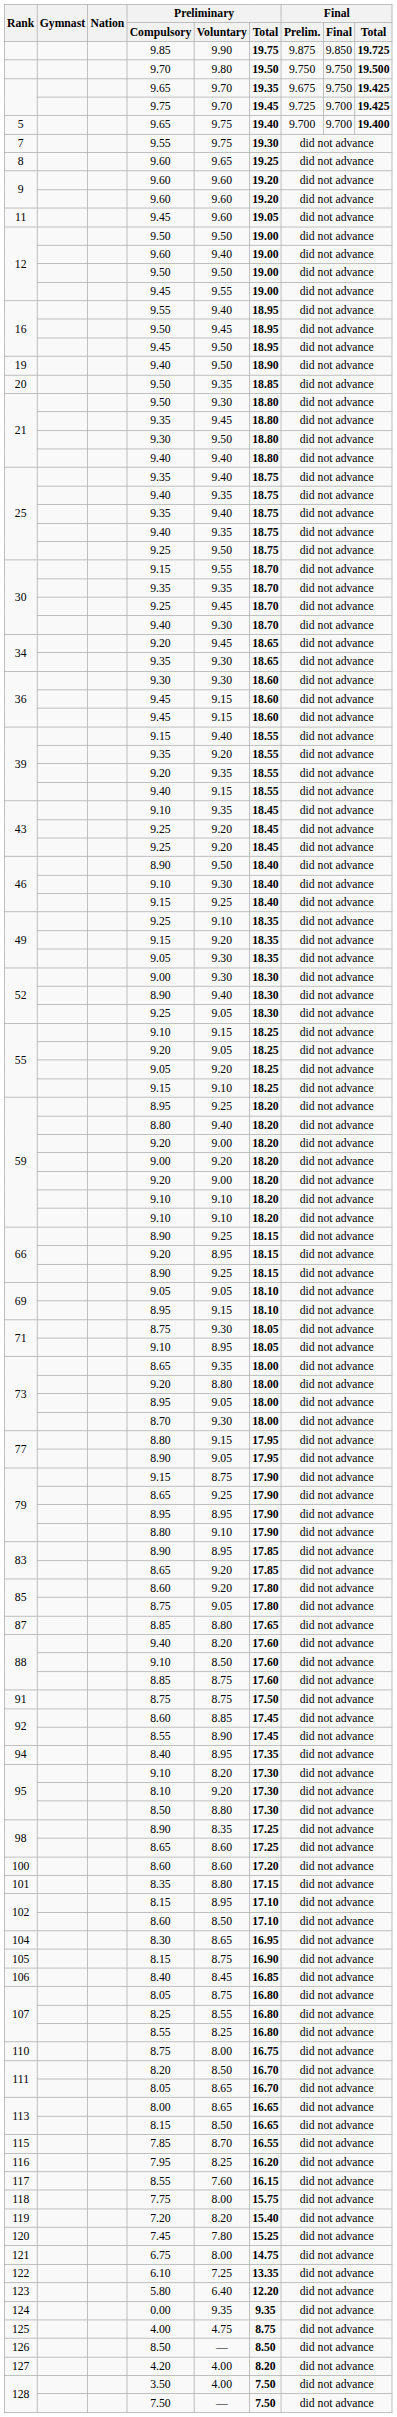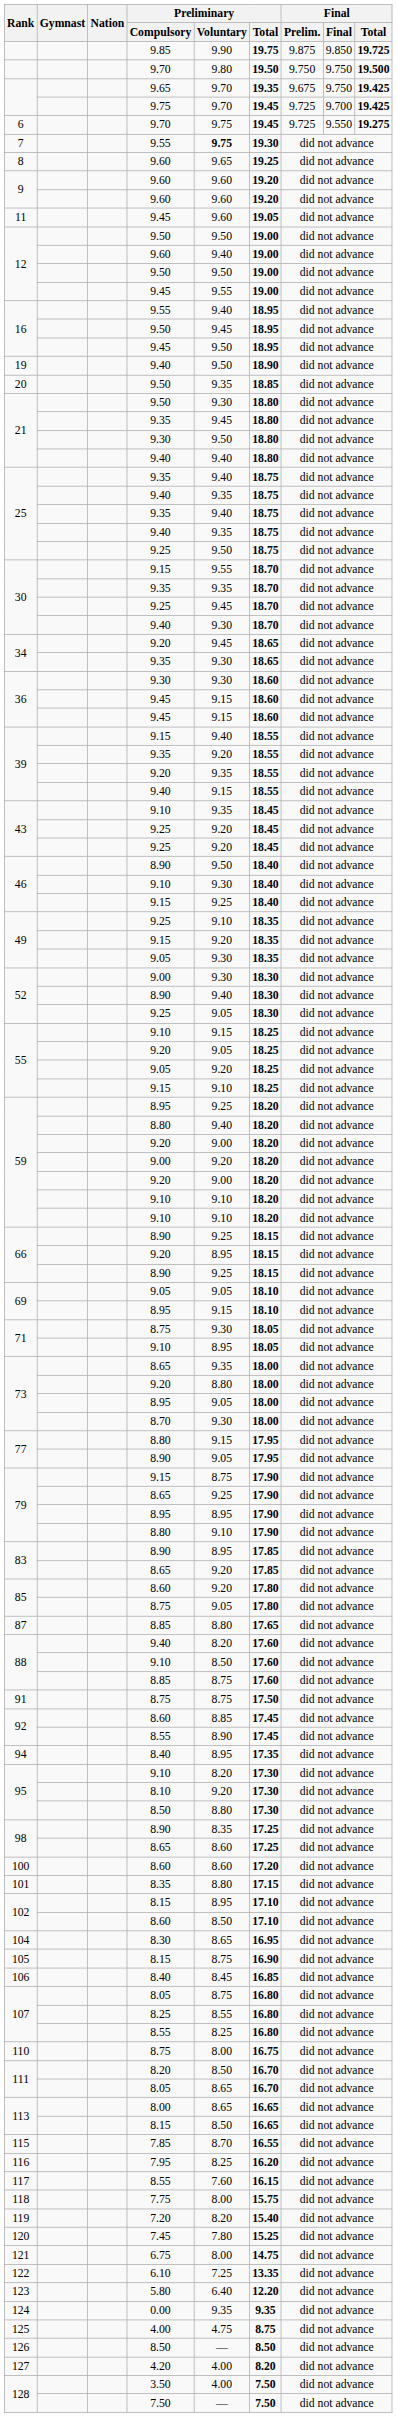 <table class="wikitable sortable" style="text-align:center">
 <tr>
 <th rowspan=2>Rank</th>
 <th rowspan=2>Gymnast</th>
 <th rowspan=2>Nation</th>
 <th colspan=3>Preliminary</th>
 <th colspan=3>Final</th>
 </tr>
 <tr>
 <th>Compulsory</th>
 <th>Voluntary</th>
 <th>Total</th>
 <th> Prelim.</th>
 <th>Final</th>
 <th>Total</th>
 </tr>
 <tr>
 <td></td>
 <td align=left></td>
 <td align=left></td>
 <td>9.85</td>
 <td>9.90</td>
 <td><strong>19.75</strong></td>
 <td>9.875</td>
 <td>9.850</td>
 <td><strong>19.725</strong></td>
 </tr>
 <tr>
 <td></td>
 <td align=left></td>
 <td align=left></td>
 <td>9.70</td>
 <td>9.80</td>
 <td><strong>19.50</strong></td>
 <td>9.750</td>
 <td>9.750</td>
 <td><strong>19.500</strong></td>
 </tr>
 <tr>
 <td rowspan=2></td>
 <td align=left></td>
 <td align=left></td>
 <td>9.65</td>
 <td>9.70</td>
 <td><strong>19.35</strong></td>
 <td>9.675</td>
 <td>9.750</td>
 <td><strong>19.425</strong></td>
 </tr>
 <tr>
 <td align=left></td>
 <td align=left></td>
 <td>9.75</td>
 <td>9.70</td>
 <td><strong>19.45</strong></td>
 <td>9.725</td>
 <td>9.700</td>
 <td><strong>19.425</strong></td>
 </tr>
 <tr>
-<td>5</td>
+<td>6</td>
 <td align=left></td>
 <td align=left></td>
-<td>9.65</td>
+<td>9.70</td>
 <td>9.75</td>
-<td><strong>19.40</strong></td>
-<td>9.700</td>
-<td>9.700</td>
-<td><strong>19.400</strong></td>
+<td><strong>19.45</strong></td>
+<td>9.725</td>
+<td>9.550</td>
+<td><strong>19.275</strong></td>
 </tr>
 <tr>
 <td>7</td>
 <td align=left></td>
 <td align=left></td>
 <td>9.55</td>
-<td>9.75</td>
+<td><strong>9.75</strong></td>
 <td><strong>19.30</strong></td>
 <td colspan=3>did not advance</td>
 </tr>
 <tr>
 <td>8</td>
 <td align=left></td>
 <td align=left></td>
 <td>9.60</td>
 <td>9.65</td>
 <td><strong>19.25</strong></td>
 <td colspan=3>did not advance</td>
 </tr>
 <tr>
 <td rowspan=2>9</td>
 <td align=left></td>
 <td align=left></td>
 <td>9.60</td>
 <td>9.60</td>
 <td><strong>19.20</strong></td>
 <td colspan=3>did not advance</td>
 </tr>
 <tr>
 <td align=left></td>
 <td align=left></td>
 <td>9.60</td>
 <td>9.60</td>
 <td><strong>19.20</strong></td>
 <td colspan=3>did not advance</td>
 </tr>
 <tr>
 <td>11</td>
 <td align=left></td>
 <td align=left></td>
 <td>9.45</td>
 <td>9.60</td>
 <td><strong>19.05</strong></td>
 <td colspan=3>did not advance</td>
 </tr>
 <tr>
 <td rowspan=4>12</td>
 <td align=left></td>
 <td align=left></td>
 <td>9.50</td>
 <td>9.50</td>
 <td><strong>19.00</strong></td>
 <td colspan=3>did not advance</td>
 </tr>
 <tr>
 <td align=left></td>
 <td align=left></td>
 <td>9.60</td>
 <td>9.40</td>
 <td><strong>19.00</strong></td>
 <td colspan=3>did not advance</td>
 </tr>
 <tr>
 <td align=left></td>
 <td align=left></td>
 <td>9.50</td>
 <td>9.50</td>
 <td><strong>19.00</strong></td>
 <td colspan=3>did not advance</td>
 </tr>
 <tr>
 <td align=left></td>
 <td align=left></td>
 <td>9.45</td>
 <td>9.55</td>
 <td><strong>19.00</strong></td>
 <td colspan=3>did not advance</td>
 </tr>
 <tr>
 <td rowspan=3>16</td>
 <td align=left></td>
 <td align=left></td>
 <td>9.55</td>
 <td>9.40</td>
 <td><strong>18.95</strong></td>
 <td colspan=3>did not advance</td>
 </tr>
 <tr>
 <td align=left></td>
 <td align=left></td>
 <td>9.50</td>
 <td>9.45</td>
 <td><strong>18.95</strong></td>
 <td colspan=3>did not advance</td>
 </tr>
 <tr>
 <td align=left></td>
 <td align=left></td>
 <td>9.45</td>
 <td>9.50</td>
 <td><strong>18.95</strong></td>
 <td colspan=3>did not advance</td>
 </tr>
 <tr>
 <td>19</td>
 <td align=left></td>
 <td align=left></td>
 <td>9.40</td>
 <td>9.50</td>
 <td><strong>18.90</strong></td>
 <td colspan=3>did not advance</td>
 </tr>
 <tr>
 <td>20</td>
 <td align=left></td>
 <td align=left></td>
 <td>9.50</td>
 <td>9.35</td>
 <td><strong>18.85</strong></td>
 <td colspan=3>did not advance</td>
 </tr>
 <tr>
 <td rowspan=4>21</td>
 <td align=left></td>
 <td align=left></td>
 <td>9.50</td>
 <td>9.30</td>
 <td><strong>18.80</strong></td>
 <td colspan=3>did not advance</td>
 </tr>
 <tr>
 <td align=left></td>
 <td align=left></td>
 <td>9.35</td>
 <td>9.45</td>
 <td><strong>18.80</strong></td>
 <td colspan=3>did not advance</td>
 </tr>
 <tr>
 <td align=left></td>
 <td align=left></td>
 <td>9.30</td>
 <td>9.50</td>
 <td><strong>18.80</strong></td>
 <td colspan=3>did not advance</td>
 </tr>
 <tr>
 <td align=left></td>
 <td align=left></td>
 <td>9.40</td>
 <td>9.40</td>
 <td><strong>18.80</strong></td>
 <td colspan=3>did not advance</td>
 </tr>
 <tr>
 <td rowspan=5>25</td>
 <td align=left></td>
 <td align=left></td>
 <td>9.35</td>
 <td>9.40</td>
 <td><strong>18.75</strong></td>
 <td colspan=3>did not advance</td>
 </tr>
 <tr>
 <td align=left></td>
 <td align=left></td>
 <td>9.40</td>
 <td>9.35</td>
 <td><strong>18.75</strong></td>
 <td colspan=3>did not advance</td>
 </tr>
 <tr>
 <td align=left></td>
 <td align=left></td>
 <td>9.35</td>
 <td>9.40</td>
 <td><strong>18.75</strong></td>
 <td colspan=3>did not advance</td>
 </tr>
 <tr>
 <td align=left></td>
 <td align=left></td>
 <td>9.40</td>
 <td>9.35</td>
 <td><strong>18.75</strong></td>
 <td colspan=3>did not advance</td>
 </tr>
 <tr>
 <td align=left></td>
 <td align=left></td>
 <td>9.25</td>
 <td>9.50</td>
 <td><strong>18.75</strong></td>
 <td colspan=3>did not advance</td>
 </tr>
 <tr>
 <td rowspan=4>30</td>
 <td align=left></td>
 <td align=left></td>
 <td>9.15</td>
 <td>9.55</td>
 <td><strong>18.70</strong></td>
 <td colspan=3>did not advance</td>
 </tr>
 <tr>
 <td align=left></td>
 <td align=left></td>
 <td>9.35</td>
 <td>9.35</td>
 <td><strong>18.70</strong></td>
 <td colspan=3>did not advance</td>
 </tr>
 <tr>
 <td align=left></td>
 <td align=left></td>
 <td>9.25</td>
 <td>9.45</td>
 <td><strong>18.70</strong></td>
 <td colspan=3>did not advance</td>
 </tr>
 <tr>
 <td align=left></td>
 <td align=left></td>
 <td>9.40</td>
 <td>9.30</td>
 <td><strong>18.70</strong></td>
 <td colspan=3>did not advance</td>
 </tr>
 <tr>
 <td rowspan=2>34</td>
 <td align=left></td>
 <td align=left></td>
 <td>9.20</td>
 <td>9.45</td>
 <td><strong>18.65</strong></td>
 <td colspan=3>did not advance</td>
 </tr>
 <tr>
 <td align=left></td>
 <td align=left></td>
 <td>9.35</td>
 <td>9.30</td>
 <td><strong>18.65</strong></td>
 <td colspan=3>did not advance</td>
 </tr>
 <tr>
 <td rowspan=3>36</td>
 <td align=left></td>
 <td align=left></td>
 <td>9.30</td>
 <td>9.30</td>
 <td><strong>18.60</strong></td>
 <td colspan=3>did not advance</td>
 </tr>
 <tr>
 <td align=left></td>
 <td align=left></td>
 <td>9.45</td>
 <td>9.15</td>
 <td><strong>18.60</strong></td>
 <td colspan=3>did not advance</td>
 </tr>
 <tr>
 <td align=left></td>
 <td align=left></td>
 <td>9.45</td>
 <td>9.15</td>
 <td><strong>18.60</strong></td>
 <td colspan=3>did not advance</td>
 </tr>
 <tr>
 <td rowspan=4>39</td>
 <td align=left></td>
 <td align=left></td>
 <td>9.15</td>
 <td>9.40</td>
 <td><strong>18.55</strong></td>
 <td colspan=3>did not advance</td>
 </tr>
 <tr>
 <td align=left></td>
 <td align=left></td>
 <td>9.35</td>
 <td>9.20</td>
 <td><strong>18.55</strong></td>
 <td colspan=3>did not advance</td>
 </tr>
 <tr>
 <td align=left></td>
 <td align=left></td>
 <td>9.20</td>
 <td>9.35</td>
 <td><strong>18.55</strong></td>
 <td colspan=3>did not advance</td>
 </tr>
 <tr>
 <td align=left></td>
 <td align=left></td>
 <td>9.40</td>
 <td>9.15</td>
 <td><strong>18.55</strong></td>
 <td colspan=3>did not advance</td>
 </tr>
 <tr>
 <td rowspan=3>43</td>
 <td align=left></td>
 <td align=left></td>
 <td>9.10</td>
 <td>9.35</td>
 <td><strong>18.45</strong></td>
 <td colspan=3>did not advance</td>
 </tr>
 <tr>
 <td align=left></td>
 <td align=left></td>
 <td>9.25</td>
 <td>9.20</td>
 <td><strong>18.45</strong></td>
 <td colspan=3>did not advance</td>
 </tr>
 <tr>
 <td align=left></td>
 <td align=left></td>
 <td>9.25</td>
 <td>9.20</td>
 <td><strong>18.45</strong></td>
 <td colspan=3>did not advance</td>
 </tr>
 <tr>
 <td rowspan=3>46</td>
 <td align=left></td>
 <td align=left></td>
 <td>8.90</td>
 <td>9.50</td>
 <td><strong>18.40</strong></td>
 <td colspan=3>did not advance</td>
 </tr>
 <tr>
 <td align=left></td>
 <td align=left></td>
 <td>9.10</td>
 <td>9.30</td>
 <td><strong>18.40</strong></td>
 <td colspan=3>did not advance</td>
 </tr>
 <tr>
 <td align=left></td>
 <td align=left></td>
 <td>9.15</td>
 <td>9.25</td>
 <td><strong>18.40</strong></td>
 <td colspan=3>did not advance</td>
 </tr>
 <tr>
 <td rowspan=3>49</td>
 <td align=left></td>
 <td align=left></td>
 <td>9.25</td>
 <td>9.10</td>
 <td><strong>18.35</strong></td>
 <td colspan=3>did not advance</td>
 </tr>
 <tr>
 <td align=left></td>
 <td align=left></td>
 <td>9.15</td>
 <td>9.20</td>
 <td><strong>18.35</strong></td>
 <td colspan=3>did not advance</td>
 </tr>
 <tr>
 <td align=left></td>
 <td align=left></td>
 <td>9.05</td>
 <td>9.30</td>
 <td><strong>18.35</strong></td>
 <td colspan=3>did not advance</td>
 </tr>
 <tr>
 <td rowspan=3>52</td>
 <td align=left></td>
 <td align=left></td>
 <td>9.00</td>
 <td>9.30</td>
 <td><strong>18.30</strong></td>
 <td colspan=3>did not advance</td>
 </tr>
 <tr>
 <td align=left></td>
 <td align=left></td>
 <td>8.90</td>
 <td>9.40</td>
 <td><strong>18.30</strong></td>
 <td colspan=3>did not advance</td>
 </tr>
 <tr>
 <td align=left></td>
 <td align=left></td>
 <td>9.25</td>
 <td>9.05</td>
 <td><strong>18.30</strong></td>
 <td colspan=3>did not advance</td>
 </tr>
 <tr>
 <td rowspan=4>55</td>
 <td align=left></td>
 <td align=left></td>
 <td>9.10</td>
 <td>9.15</td>
 <td><strong>18.25</strong></td>
 <td colspan=3>did not advance</td>
 </tr>
 <tr>
 <td align=left></td>
 <td align=left></td>
 <td>9.20</td>
 <td>9.05</td>
 <td><strong>18.25</strong></td>
 <td colspan=3>did not advance</td>
 </tr>
 <tr>
 <td align=left></td>
 <td align=left></td>
 <td>9.05</td>
 <td>9.20</td>
 <td><strong>18.25</strong></td>
 <td colspan=3>did not advance</td>
 </tr>
 <tr>
 <td align=left></td>
 <td align=left></td>
 <td>9.15</td>
 <td>9.10</td>
 <td><strong>18.25</strong></td>
 <td colspan=3>did not advance</td>
 </tr>
 <tr>
 <td rowspan=7>59</td>
 <td align=left></td>
 <td align=left></td>
 <td>8.95</td>
 <td>9.25</td>
 <td><strong>18.20</strong></td>
 <td colspan=3>did not advance</td>
 </tr>
 <tr>
 <td align=left></td>
 <td align=left></td>
 <td>8.80</td>
 <td>9.40</td>
 <td><strong>18.20</strong></td>
 <td colspan=3>did not advance</td>
 </tr>
 <tr>
 <td align=left></td>
 <td align=left></td>
 <td>9.20</td>
 <td>9.00</td>
 <td><strong>18.20</strong></td>
 <td colspan=3>did not advance</td>
 </tr>
 <tr>
 <td align=left></td>
 <td align=left></td>
 <td>9.00</td>
 <td>9.20</td>
 <td><strong>18.20</strong></td>
 <td colspan=3>did not advance</td>
 </tr>
 <tr>
 <td align=left></td>
 <td align=left></td>
 <td>9.20</td>
 <td>9.00</td>
 <td><strong>18.20</strong></td>
 <td colspan=3>did not advance</td>
 </tr>
 <tr>
 <td align=left></td>
 <td align=left></td>
 <td>9.10</td>
 <td>9.10</td>
 <td><strong>18.20</strong></td>
 <td colspan=3>did not advance</td>
 </tr>
 <tr>
 <td align=left></td>
 <td align=left></td>
 <td>9.10</td>
 <td>9.10</td>
 <td><strong>18.20</strong></td>
 <td colspan=3>did not advance</td>
 </tr>
 <tr>
 <td rowspan=3>66</td>
 <td align=left></td>
 <td align=left></td>
 <td>8.90</td>
 <td>9.25</td>
 <td><strong>18.15</strong></td>
 <td colspan=3>did not advance</td>
 </tr>
 <tr>
 <td align=left></td>
 <td align=left></td>
 <td>9.20</td>
 <td>8.95</td>
 <td><strong>18.15</strong></td>
 <td colspan=3>did not advance</td>
 </tr>
 <tr>
 <td align=left></td>
 <td align=left></td>
 <td>8.90</td>
 <td>9.25</td>
 <td><strong>18.15</strong></td>
 <td colspan=3>did not advance</td>
 </tr>
 <tr>
 <td rowspan=2>69</td>
 <td align=left></td>
 <td align=left></td>
 <td>9.05</td>
 <td>9.05</td>
 <td><strong>18.10</strong></td>
 <td colspan=3>did not advance</td>
 </tr>
 <tr>
 <td align=left></td>
 <td align=left></td>
 <td>8.95</td>
 <td>9.15</td>
 <td><strong>18.10</strong></td>
 <td colspan=3>did not advance</td>
 </tr>
 <tr>
 <td rowspan=2>71</td>
 <td align=left></td>
 <td align=left></td>
 <td>8.75</td>
 <td>9.30</td>
 <td><strong>18.05</strong></td>
 <td colspan=3>did not advance</td>
 </tr>
 <tr>
 <td align=left></td>
 <td align=left></td>
 <td>9.10</td>
 <td>8.95</td>
 <td><strong>18.05</strong></td>
 <td colspan=3>did not advance</td>
 </tr>
 <tr>
 <td rowspan=4>73</td>
 <td align=left></td>
 <td align=left></td>
 <td>8.65</td>
 <td>9.35</td>
 <td><strong>18.00</strong></td>
 <td colspan=3>did not advance</td>
 </tr>
 <tr>
 <td align=left></td>
 <td align=left></td>
 <td>9.20</td>
 <td>8.80</td>
 <td><strong>18.00</strong></td>
 <td colspan=3>did not advance</td>
 </tr>
 <tr>
 <td align=left></td>
 <td align=left></td>
 <td>8.95</td>
 <td>9.05</td>
 <td><strong>18.00</strong></td>
 <td colspan=3>did not advance</td>
 </tr>
 <tr>
 <td align=left></td>
 <td align=left></td>
 <td>8.70</td>
 <td>9.30</td>
 <td><strong>18.00</strong></td>
 <td colspan=3>did not advance</td>
 </tr>
 <tr>
 <td rowspan=2>77</td>
 <td align=left></td>
 <td align=left></td>
 <td>8.80</td>
 <td>9.15</td>
 <td><strong>17.95</strong></td>
 <td colspan=3>did not advance</td>
 </tr>
 <tr>
 <td align=left></td>
 <td align=left></td>
 <td>8.90</td>
 <td>9.05</td>
 <td><strong>17.95</strong></td>
 <td colspan=3>did not advance</td>
 </tr>
 <tr>
 <td rowspan=4>79</td>
 <td align=left></td>
 <td align=left></td>
 <td>9.15</td>
 <td>8.75</td>
 <td><strong>17.90</strong></td>
 <td colspan=3>did not advance</td>
 </tr>
 <tr>
 <td align=left></td>
 <td align=left></td>
 <td>8.65</td>
 <td>9.25</td>
 <td><strong>17.90</strong></td>
 <td colspan=3>did not advance</td>
 </tr>
 <tr>
 <td align=left></td>
 <td align=left></td>
 <td>8.95</td>
 <td>8.95</td>
 <td><strong>17.90</strong></td>
 <td colspan=3>did not advance</td>
 </tr>
 <tr>
 <td align=left></td>
 <td align=left></td>
 <td>8.80</td>
 <td>9.10</td>
 <td><strong>17.90</strong></td>
 <td colspan=3>did not advance</td>
 </tr>
 <tr>
 <td rowspan=2>83</td>
 <td align=left></td>
 <td align=left></td>
 <td>8.90</td>
 <td>8.95</td>
 <td><strong>17.85</strong></td>
 <td colspan=3>did not advance</td>
 </tr>
 <tr>
 <td align=left></td>
 <td align=left></td>
 <td>8.65</td>
 <td>9.20</td>
 <td><strong>17.85</strong></td>
 <td colspan=3>did not advance</td>
 </tr>
 <tr>
 <td rowspan=2>85</td>
 <td align=left></td>
 <td align=left></td>
 <td>8.60</td>
 <td>9.20</td>
 <td><strong>17.80</strong></td>
 <td colspan=3>did not advance</td>
 </tr>
 <tr>
 <td align=left></td>
 <td align=left></td>
 <td>8.75</td>
 <td>9.05</td>
 <td><strong>17.80</strong></td>
 <td colspan=3>did not advance</td>
 </tr>
 <tr>
 <td>87</td>
 <td align=left></td>
 <td align=left></td>
 <td>8.85</td>
 <td>8.80</td>
 <td><strong>17.65</strong></td>
 <td colspan=3>did not advance</td>
 </tr>
 <tr>
 <td rowspan=3>88</td>
 <td align=left></td>
 <td align=left></td>
 <td>9.40</td>
 <td>8.20</td>
 <td><strong>17.60</strong></td>
 <td colspan=3>did not advance</td>
 </tr>
 <tr>
 <td align=left></td>
 <td align=left></td>
 <td>9.10</td>
 <td>8.50</td>
 <td><strong>17.60</strong></td>
 <td colspan=3>did not advance</td>
 </tr>
 <tr>
 <td align=left></td>
 <td align=left></td>
 <td>8.85</td>
 <td>8.75</td>
 <td><strong>17.60</strong></td>
 <td colspan=3>did not advance</td>
 </tr>
 <tr>
 <td>91</td>
 <td align=left></td>
 <td align=left></td>
 <td>8.75</td>
 <td>8.75</td>
 <td><strong>17.50</strong></td>
 <td colspan=3>did not advance</td>
 </tr>
 <tr>
 <td rowspan=2>92</td>
 <td align=left></td>
 <td align=left></td>
 <td>8.60</td>
 <td>8.85</td>
 <td><strong>17.45</strong></td>
 <td colspan=3>did not advance</td>
 </tr>
 <tr>
 <td align=left></td>
 <td align=left></td>
 <td>8.55</td>
 <td>8.90</td>
 <td><strong>17.45</strong></td>
 <td colspan=3>did not advance</td>
 </tr>
 <tr>
 <td>94</td>
 <td align=left></td>
 <td align=left></td>
 <td>8.40</td>
 <td>8.95</td>
 <td><strong>17.35</strong></td>
 <td colspan=3>did not advance</td>
 </tr>
 <tr>
 <td rowspan=3>95</td>
 <td align=left></td>
 <td align=left></td>
 <td>9.10</td>
 <td>8.20</td>
 <td><strong>17.30</strong></td>
 <td colspan=3>did not advance</td>
 </tr>
 <tr>
 <td align=left></td>
 <td align=left></td>
 <td>8.10</td>
 <td>9.20</td>
 <td><strong>17.30</strong></td>
 <td colspan=3>did not advance</td>
 </tr>
 <tr>
 <td align=left></td>
 <td align=left></td>
 <td>8.50</td>
 <td>8.80</td>
 <td><strong>17.30</strong></td>
 <td colspan=3>did not advance</td>
 </tr>
 <tr>
 <td rowspan=2>98</td>
 <td align=left></td>
 <td align=left></td>
 <td>8.90</td>
 <td>8.35</td>
 <td><strong>17.25</strong></td>
 <td colspan=3>did not advance</td>
 </tr>
 <tr>
 <td align=left></td>
 <td align=left></td>
 <td>8.65</td>
 <td>8.60</td>
 <td><strong>17.25</strong></td>
 <td colspan=3>did not advance</td>
 </tr>
 <tr>
 <td>100</td>
 <td align=left></td>
 <td align=left></td>
 <td>8.60</td>
 <td>8.60</td>
 <td><strong>17.20</strong></td>
 <td colspan=3>did not advance</td>
 </tr>
 <tr>
 <td>101</td>
 <td align=left></td>
 <td align=left></td>
 <td>8.35</td>
 <td>8.80</td>
 <td><strong>17.15</strong></td>
 <td colspan=3>did not advance</td>
 </tr>
 <tr>
 <td rowspan=2>102</td>
 <td align=left></td>
 <td align=left></td>
 <td>8.15</td>
 <td>8.95</td>
 <td><strong>17.10</strong></td>
 <td colspan=3>did not advance</td>
 </tr>
 <tr>
 <td align=left></td>
 <td align=left></td>
 <td>8.60</td>
 <td>8.50</td>
 <td><strong>17.10</strong></td>
 <td colspan=3>did not advance</td>
 </tr>
 <tr>
 <td>104</td>
 <td align=left></td>
 <td align=left></td>
 <td>8.30</td>
 <td>8.65</td>
 <td><strong>16.95</strong></td>
 <td colspan=3>did not advance</td>
 </tr>
 <tr>
 <td>105</td>
 <td align=left></td>
 <td align=left></td>
 <td>8.15</td>
 <td>8.75</td>
 <td><strong>16.90</strong></td>
 <td colspan=3>did not advance</td>
 </tr>
 <tr>
 <td>106</td>
 <td align=left></td>
 <td align=left></td>
 <td>8.40</td>
 <td>8.45</td>
 <td><strong>16.85</strong></td>
 <td colspan=3>did not advance</td>
 </tr>
 <tr>
 <td rowspan=3>107</td>
 <td align=left></td>
 <td align=left></td>
 <td>8.05</td>
 <td>8.75</td>
 <td><strong>16.80</strong></td>
 <td colspan=3>did not advance</td>
 </tr>
 <tr>
 <td align=left></td>
 <td align=left></td>
 <td>8.25</td>
 <td>8.55</td>
 <td><strong>16.80</strong></td>
 <td colspan=3>did not advance</td>
 </tr>
 <tr>
 <td align=left></td>
 <td align=left></td>
 <td>8.55</td>
 <td>8.25</td>
 <td><strong>16.80</strong></td>
 <td colspan=3>did not advance</td>
 </tr>
 <tr>
 <td>110</td>
 <td align=left></td>
 <td align=left></td>
 <td>8.75</td>
 <td>8.00</td>
 <td><strong>16.75</strong></td>
 <td colspan=3>did not advance</td>
 </tr>
 <tr>
 <td rowspan=2>111</td>
 <td align=left></td>
 <td align=left></td>
 <td>8.20</td>
 <td>8.50</td>
 <td><strong>16.70</strong></td>
 <td colspan=3>did not advance</td>
 </tr>
 <tr>
 <td align=left></td>
 <td align=left></td>
 <td>8.05</td>
 <td>8.65</td>
 <td><strong>16.70</strong></td>
 <td colspan=3>did not advance</td>
 </tr>
 <tr>
 <td rowspan=2>113</td>
 <td align=left></td>
 <td align=left></td>
 <td>8.00</td>
 <td>8.65</td>
 <td><strong>16.65</strong></td>
 <td colspan=3>did not advance</td>
 </tr>
 <tr>
 <td align=left></td>
 <td align=left></td>
 <td>8.15</td>
 <td>8.50</td>
 <td><strong>16.65</strong></td>
 <td colspan=3>did not advance</td>
 </tr>
 <tr>
 <td>115</td>
 <td align=left></td>
 <td align=left></td>
 <td>7.85</td>
 <td>8.70</td>
 <td><strong>16.55</strong></td>
 <td colspan=3>did not advance</td>
 </tr>
 <tr>
 <td>116</td>
 <td align=left></td>
 <td align=left></td>
 <td>7.95</td>
 <td>8.25</td>
 <td><strong>16.20</strong></td>
 <td colspan=3>did not advance</td>
 </tr>
 <tr>
 <td>117</td>
 <td align=left></td>
 <td align=left></td>
 <td>8.55</td>
 <td>7.60</td>
 <td><strong>16.15</strong></td>
 <td colspan=3>did not advance</td>
 </tr>
 <tr>
 <td>118</td>
 <td align=left></td>
 <td align=left></td>
 <td>7.75</td>
 <td>8.00</td>
 <td><strong>15.75</strong></td>
 <td colspan=3>did not advance</td>
 </tr>
 <tr>
 <td>119</td>
 <td align=left></td>
 <td align=left></td>
 <td>7.20</td>
 <td>8.20</td>
 <td><strong>15.40</strong></td>
 <td colspan=3>did not advance</td>
 </tr>
 <tr>
 <td>120</td>
 <td align=left></td>
 <td align=left></td>
 <td>7.45</td>
 <td>7.80</td>
 <td><strong>15.25</strong></td>
 <td colspan=3>did not advance</td>
 </tr>
 <tr>
 <td>121</td>
 <td align=left></td>
 <td align=left></td>
 <td>6.75</td>
 <td>8.00</td>
 <td><strong>14.75</strong></td>
 <td colspan=3>did not advance</td>
 </tr>
 <tr>
 <td>122</td>
 <td align=left></td>
 <td align=left></td>
 <td>6.10</td>
 <td>7.25</td>
 <td><strong>13.35</strong></td>
 <td colspan=3>did not advance</td>
 </tr>
 <tr>
 <td>123</td>
 <td align=left></td>
 <td align=left></td>
 <td>5.80</td>
 <td>6.40</td>
 <td><strong>12.20</strong></td>
 <td colspan=3>did not advance</td>
 </tr>
 <tr>
 <td>124</td>
 <td align=left></td>
 <td align=left></td>
 <td>0.00</td>
 <td>9.35</td>
 <td><strong>9.35</strong></td>
 <td colspan=3>did not advance</td>
 </tr>
 <tr>
 <td>125</td>
 <td align=left></td>
 <td align=left></td>
 <td>4.00</td>
 <td>4.75</td>
 <td><strong>8.75</strong></td>
 <td colspan=3>did not advance</td>
 </tr>
 <tr>
 <td>126</td>
 <td align=left></td>
 <td align=left></td>
 <td>8.50</td>
 <td data-sort-value=0.00>—</td>
 <td><strong>8.50</strong></td>
 <td colspan=3>did not advance</td>
 </tr>
 <tr>
 <td>127</td>
 <td align=left></td>
 <td align=left></td>
 <td>4.20</td>
 <td>4.00</td>
 <td><strong>8.20</strong></td>
 <td colspan=3>did not advance</td>
 </tr>
 <tr>
 <td rowspan=2>128</td>
 <td align=left></td>
 <td align=left></td>
 <td>3.50</td>
 <td>4.00</td>
 <td><strong>7.50</strong></td>
 <td colspan=3>did not advance</td>
 </tr>
 <tr>
 <td align=left></td>
 <td align=left></td>
 <td>7.50</td>
 <td data-sort-value=0.00>—</td>
 <td><strong>7.50</strong></td>
 <td colspan=3>did not advance</td>
 </tr>
 </table>
